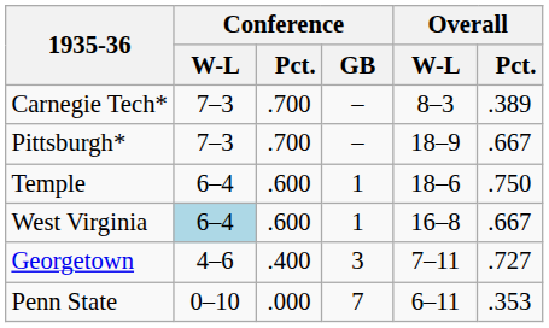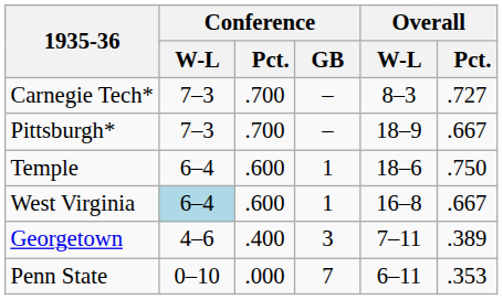 <table class="wikitable">
 <tr>
 <th rowspan="2">1935-36</th>
 <th colspan="3">Conference</th>
 <th colspan="2">Overall</th>
 </tr>
 <tr>
 <th>  W-L  </th>
 <th>  Pct.</th>
 <th>  GB  </th>
 <th>  W-L  </th>
 <th>  Pct.</th>
 </tr>
 <tr>
 <td>Carnegie Tech*</td>
 <td align="center">7–3</td>
 <td align="center">.700</td>
 <td align="center">–</td>
 <td align="center">8–3</td>
-<td align="center">.389</td>
+<td align="center">.727</td>
 </tr>
 <tr>
 <td>Pittsburgh*</td>
 <td align="center">7–3</td>
 <td align="center">.700</td>
 <td align="center">–</td>
 <td align="center">18–9</td>
 <td align="center">.667</td>
 </tr>
 <tr>
 <td>Temple</td>
 <td align="center">6–4</td>
 <td align="center">.600</td>
 <td align="center">1</td>
 <td align="center">18–6</td>
 <td align="center">.750</td>
 </tr>
 <tr>
 <td>West Virginia</td>
 <td align="center" style="background: lightblue;">6–4</td>
 <td align="center">.600</td>
 <td align="center">1</td>
 <td align="center">16–8</td>
 <td align="center">.667</td>
 </tr>
 <tr>
 <td><a href='#'>Georgetown</a></td>
 <td align="center">4–6</td>
 <td align="center">.400</td>
 <td align="center">3</td>
 <td align="center">7–11</td>
-<td align="center">.727</td>
+<td align="center">.389</td>
 </tr>
 <tr>
 <td>Penn State</td>
 <td align="center">0–10</td>
 <td align="center">.000</td>
 <td align="center">7</td>
 <td align="center">6–11</td>
 <td align="center">.353</td>
 </tr>
 </table>
